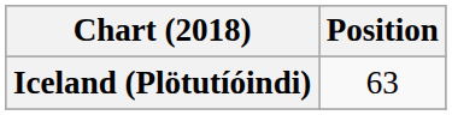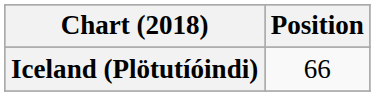 <table class="wikitable plainrowheaders" style="text-align:center">
 <tr>
 <th scope="col">Chart (2018)</th>
 <th scope="col">Position</th>
 </tr>
 <tr>
 <th scope="row">Iceland (Plötutíóindi)</th>
-<td>63</td>
+<td>66</td>
 </tr>
 </table>
